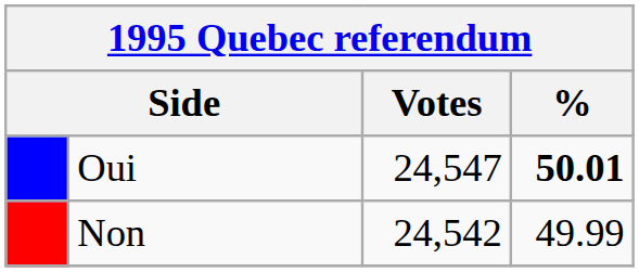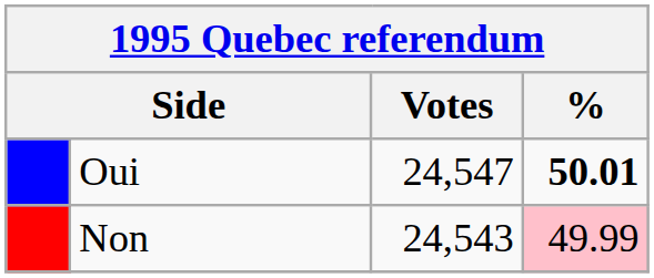 <table class="wikitable" style="font-size: 95%; clear:both">
 <tr style="background-color:#E9E9E9">
 <th colspan=4><a href='#'>1995 Quebec referendum</a></th>
 </tr>
 <tr style="background-color:#E9E9E9">
 <th colspan=2 style="width: 130px">Side</th>
 <th style="width: 50px">Votes</th>
 <th style="width: 40px">%</th>
 </tr>
 <tr>
 <td bgcolor="blue"></td>
 <td>Oui</td>
 <td align="right">24,547</td>
 <td align="right"><strong>50.01</strong></td>
 </tr>
 <tr>
 <td bgcolor="red"></td>
 <td>Non</td>
-<td align="right">24,542</td>
-<td align="right">49.99</td>
+<td align="right">24,543</td>
+<td align="right" style="background: pink;">49.99</td>
 </tr>
 <tr>
 </tr>
 </table>
